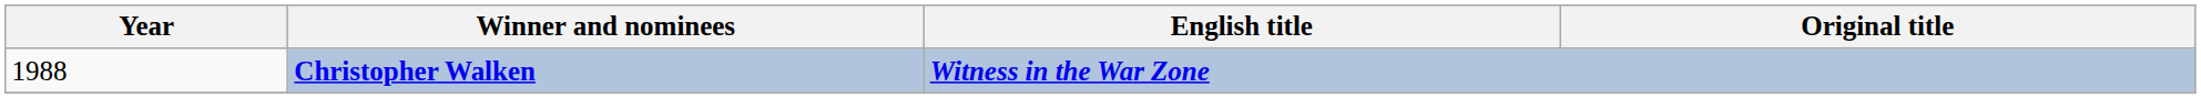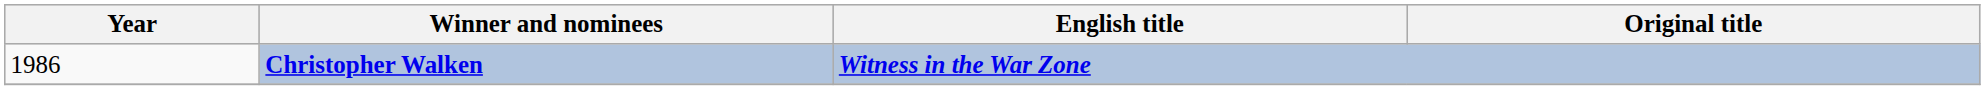 <table class="wikitable" width="80%">
 <tr>
 <th width="8%"><strong>Year</strong></th>
 <th width="18%"><strong>Winner and nominees</strong></th>
 <th width="18%"><strong>English title</strong></th>
 <th width="18%"><strong>Original title</strong></th>
 </tr>
 <tr>
-<td rowspan=1>1988</td>
+<td rowspan=1>1986</td>
 <td style="background:#B0C4DE;"><strong><a href='#'>Christopher Walken</a></strong></td>
 <td colspan=2 style="background:#B0C4DE;"><strong><em><a href='#'>Witness in the War Zone</a></em></strong></td>
 </tr>
 <tr>
 </tr>
 </table>
